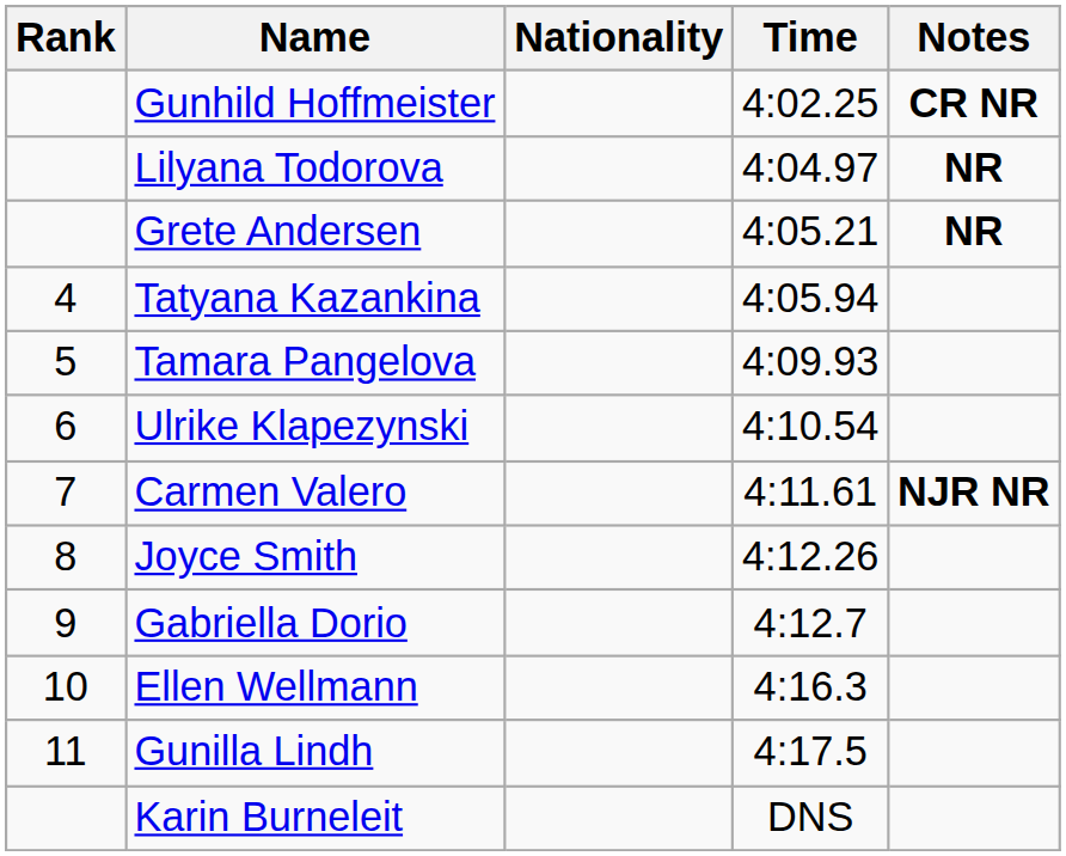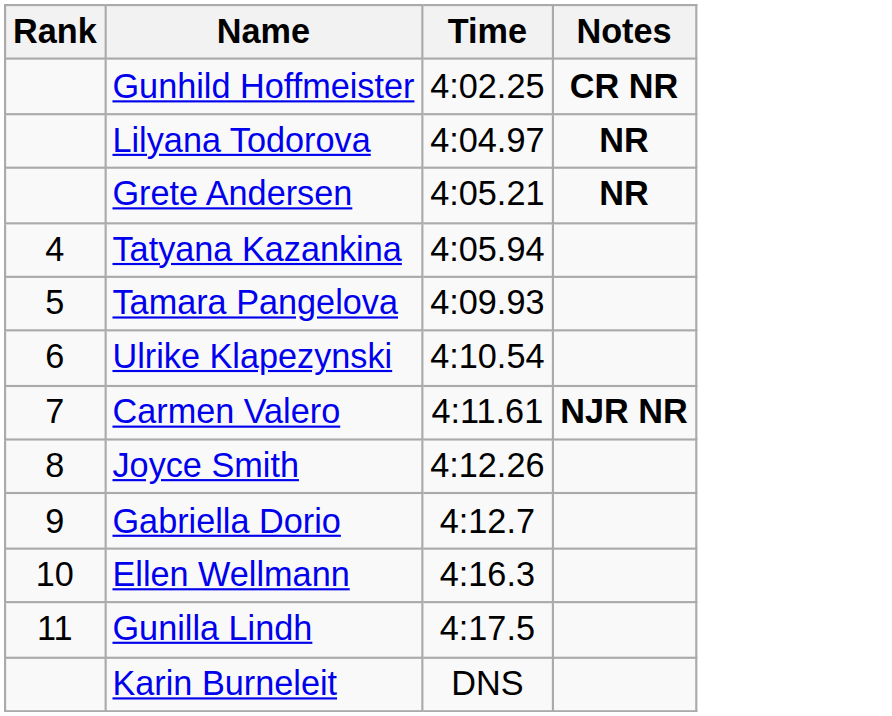 <table class="wikitable sortable" style="text-align:center">
 <tr>
 <th>Rank</th>
 <th>Name</th>
-<th>Nationality</th>
 <th>Time</th>
 <th>Notes</th>
 </tr>
 <tr>
 <td></td>
 <td align=left><a href='#'>Gunhild Hoffmeister</a></td>
-<td align=left></td>
 <td>4:02.25</td>
 <td><strong>CR NR</strong></td>
 </tr>
 <tr>
 <td></td>
 <td align=left><a href='#'>Lilyana Todorova</a></td>
-<td align=left></td>
 <td>4:04.97</td>
 <td><strong>NR</strong></td>
 </tr>
 <tr>
 <td></td>
 <td align=left><a href='#'>Grete Andersen</a></td>
-<td align=left></td>
 <td>4:05.21</td>
 <td><strong>NR</strong></td>
 </tr>
 <tr>
 <td>4</td>
 <td align=left><a href='#'>Tatyana Kazankina</a></td>
-<td align=left></td>
 <td>4:05.94</td>
 <td></td>
 </tr>
 <tr>
 <td>5</td>
 <td align=left><a href='#'>Tamara Pangelova</a></td>
-<td align=left></td>
 <td>4:09.93</td>
 <td></td>
 </tr>
 <tr>
 <td>6</td>
 <td align=left><a href='#'>Ulrike Klapezynski</a></td>
-<td align=left></td>
 <td>4:10.54</td>
 <td></td>
 </tr>
 <tr>
 <td>7</td>
 <td align=left><a href='#'>Carmen Valero</a></td>
-<td align=left></td>
 <td>4:11.61</td>
 <td><strong>NJR NR</strong></td>
 </tr>
 <tr>
 <td>8</td>
 <td align=left><a href='#'>Joyce Smith</a></td>
-<td align=left></td>
 <td>4:12.26</td>
 <td></td>
 </tr>
 <tr>
 <td>9</td>
 <td align=left><a href='#'>Gabriella Dorio</a></td>
-<td align=left></td>
 <td>4:12.7</td>
 <td></td>
 </tr>
 <tr>
 <td>10</td>
 <td align=left><a href='#'>Ellen Wellmann</a></td>
-<td align=left></td>
 <td>4:16.3</td>
 <td></td>
 </tr>
 <tr>
 <td>11</td>
 <td align=left><a href='#'>Gunilla Lindh</a></td>
-<td align=left></td>
 <td>4:17.5</td>
 <td></td>
 </tr>
 <tr>
 <td></td>
 <td align=left><a href='#'>Karin Burneleit</a></td>
-<td align=left></td>
 <td>DNS</td>
 <td></td>
 </tr>
 </table>
